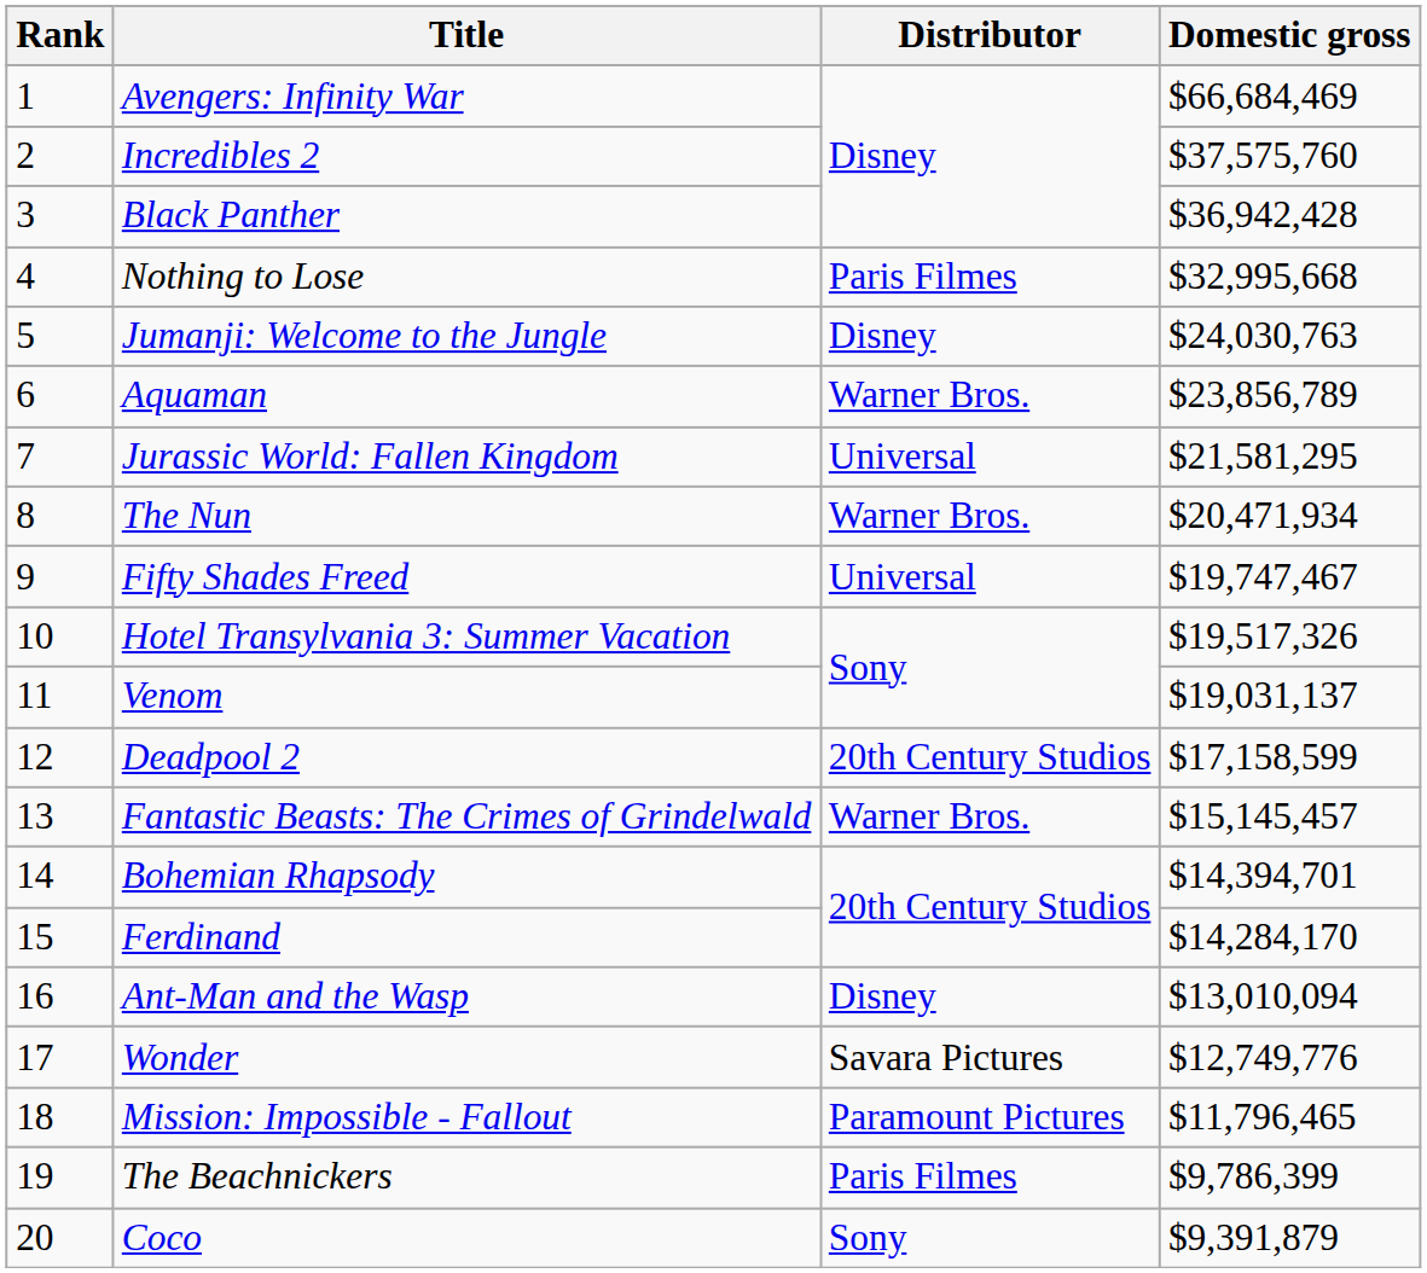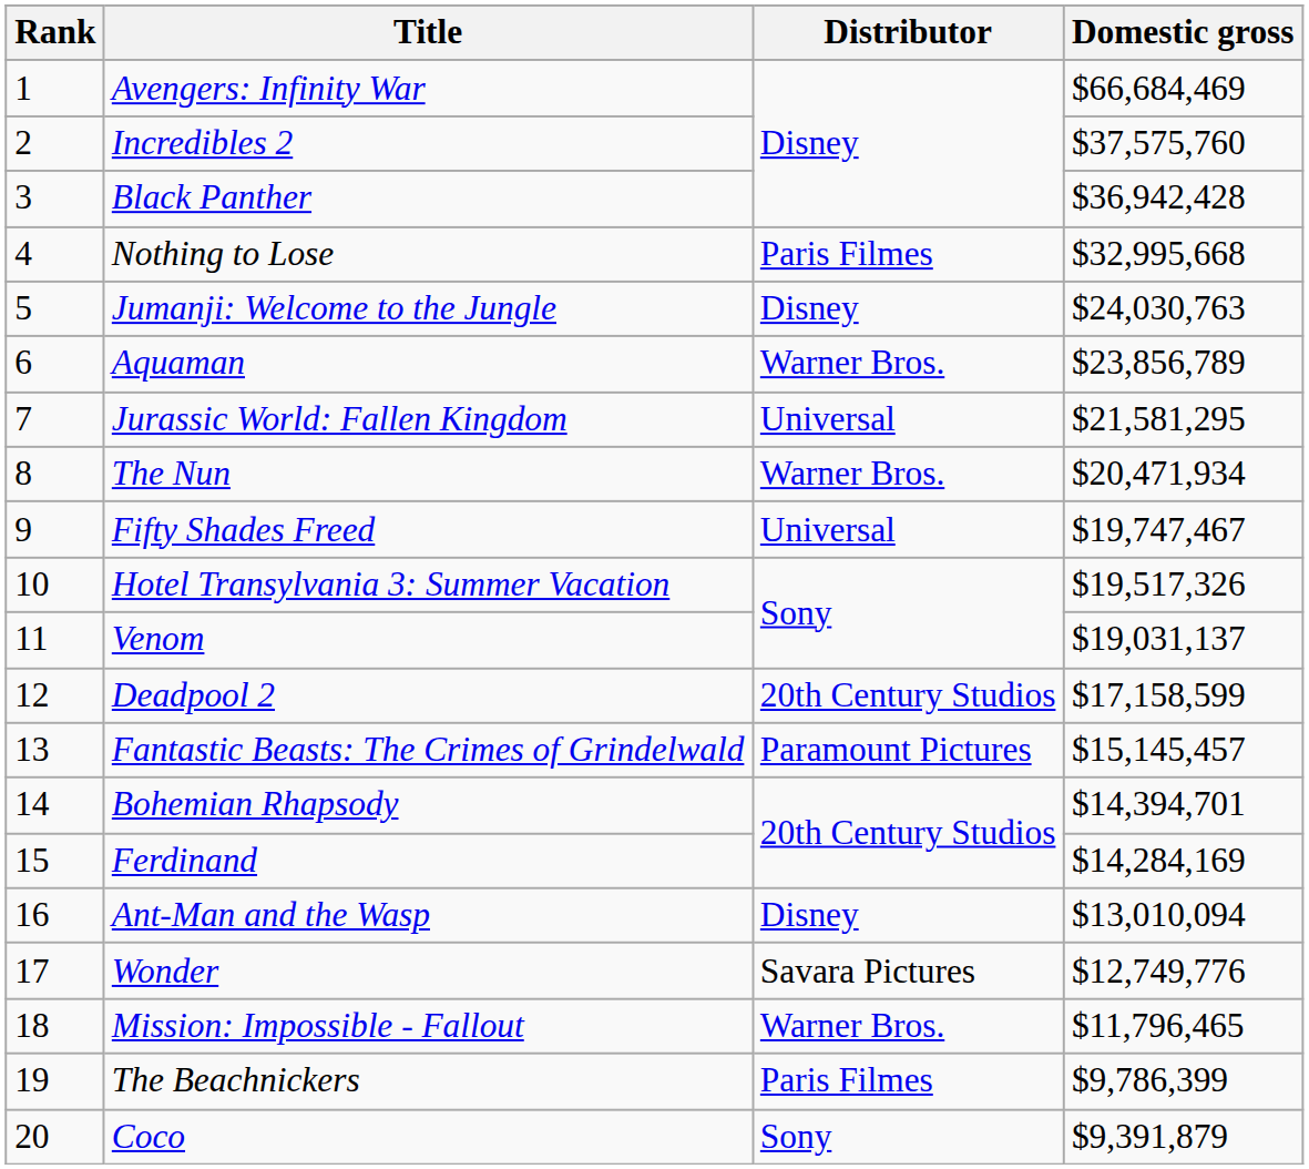 <table class="wikitable sortable" style="margin:auto; margin:auto;">
 <tr>
 <th>Rank</th>
 <th>Title</th>
 <th>Distributor</th>
 <th>Domestic gross</th>
 </tr>
 <tr>
 <td>1</td>
 <td><em><a href='#'>Avengers: Infinity War</a></em></td>
 <td rowspan="3"><a href='#'>Disney</a></td>
 <td>$66,684,469</td>
 </tr>
 <tr>
 <td>2</td>
 <td><em><a href='#'>Incredibles 2</a></em></td>
 <td>$37,575,760</td>
 </tr>
 <tr>
 <td>3</td>
 <td><em><a href='#'>Black Panther</a></em></td>
 <td>$36,942,428</td>
 </tr>
 <tr>
 <td>4</td>
 <td><em>Nothing to Lose</em></td>
 <td><a href='#'>Paris Filmes</a></td>
 <td>$32,995,668</td>
 </tr>
 <tr>
 <td>5</td>
 <td><em><a href='#'>Jumanji: Welcome to the Jungle</a></em></td>
 <td><a href='#'>Disney</a></td>
 <td>$24,030,763</td>
 </tr>
 <tr>
 <td>6</td>
 <td><em><a href='#'>Aquaman</a></em></td>
 <td><a href='#'>Warner Bros.</a></td>
 <td>$23,856,789</td>
 </tr>
 <tr>
 <td>7</td>
 <td><em><a href='#'>Jurassic World: Fallen Kingdom</a></em></td>
 <td><a href='#'>Universal</a></td>
 <td>$21,581,295</td>
 </tr>
 <tr>
 <td>8</td>
 <td><em><a href='#'>The Nun</a></em></td>
 <td><a href='#'>Warner Bros.</a></td>
 <td>$20,471,934</td>
 </tr>
 <tr>
 <td>9</td>
 <td><em><a href='#'>Fifty Shades Freed</a></em></td>
 <td><a href='#'>Universal</a></td>
 <td>$19,747,467</td>
 </tr>
 <tr>
 <td>10</td>
 <td><em><a href='#'>Hotel Transylvania 3: Summer Vacation</a></em></td>
 <td rowspan="2"><a href='#'>Sony</a></td>
 <td>$19,517,326</td>
 </tr>
 <tr>
 <td>11</td>
 <td><em><a href='#'>Venom</a></em></td>
 <td>$19,031,137</td>
 </tr>
 <tr>
 <td>12</td>
 <td><em><a href='#'>Deadpool 2</a></em></td>
 <td><a href='#'>20th Century Studios</a></td>
 <td>$17,158,599</td>
 </tr>
 <tr>
 <td>13</td>
 <td><em><a href='#'>Fantastic Beasts: The Crimes of Grindelwald</a></em></td>
-<td><a href='#'>Warner Bros.</a></td>
+<td><a href='#'>Paramount Pictures</a></td>
 <td>$15,145,457</td>
 </tr>
 <tr>
 <td>14</td>
 <td><em><a href='#'>Bohemian Rhapsody</a></em></td>
 <td rowspan="2"><a href='#'>20th Century Studios</a></td>
 <td>$14,394,701</td>
 </tr>
 <tr>
 <td>15</td>
 <td><em><a href='#'>Ferdinand</a></em></td>
-<td>$14,284,170</td>
+<td>$14,284,169</td>
 </tr>
 <tr>
 <td>16</td>
 <td><em><a href='#'>Ant-Man and the Wasp</a></em></td>
 <td><a href='#'>Disney</a></td>
 <td>$13,010,094</td>
 </tr>
 <tr>
 <td>17</td>
 <td><a href='#'><em>Wonder</em></a></td>
 <td>Savara Pictures</td>
 <td>$12,749,776</td>
 </tr>
 <tr>
 <td>18</td>
 <td><a href='#'><em>Mission: Impossible - Fallout</em></a></td>
-<td><a href='#'>Paramount Pictures</a></td>
+<td><a href='#'>Warner Bros.</a></td>
 <td>$11,796,465</td>
 </tr>
 <tr>
 <td>19</td>
 <td><em>The Beachnickers</em></td>
 <td><a href='#'>Paris Filmes</a></td>
 <td>$9,786,399</td>
 </tr>
 <tr>
 <td>20</td>
 <td><em><a href='#'>Coco</a></em></td>
 <td><a href='#'>Sony</a></td>
 <td>$9,391,879</td>
 </tr>
 </table>
